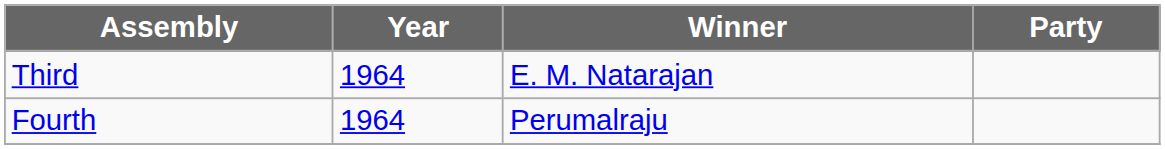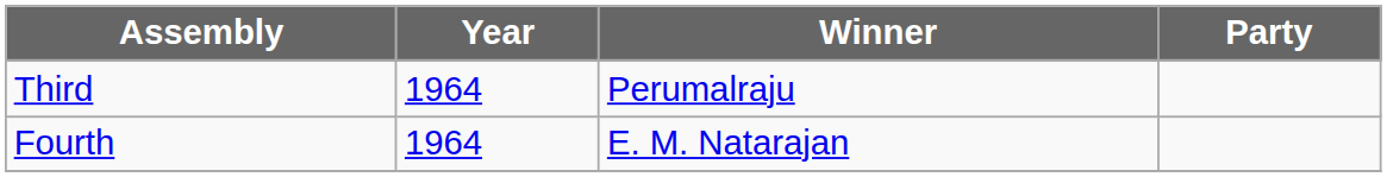 <table class="wikitable" width="50%">
 <tr>
 <th style="background-color:#666666; color:white">Assembly</th>
 <th style="background-color:#666666; color:white">Year</th>
 <th style="background-color:#666666; color:white">Winner</th>
 <th style="background-color:#666666; color:white" colspan="2">Party</th>
 </tr>
 <tr>
 <td><a href='#'>Third</a></td>
 <td><a href='#'>1964</a></td>
-<td><a href='#'>E. M. Natarajan</a></td>
+<td><a href='#'>Perumalraju</a></td>
 <td></td>
 </tr>
 <tr>
 <td><a href='#'>Fourth</a></td>
 <td><a href='#'>1964</a></td>
-<td><a href='#'>Perumalraju</a></td>
+<td><a href='#'>E. M. Natarajan</a></td>
 <td></td>
 </tr>
 <tr>
 </tr>
 </table>
